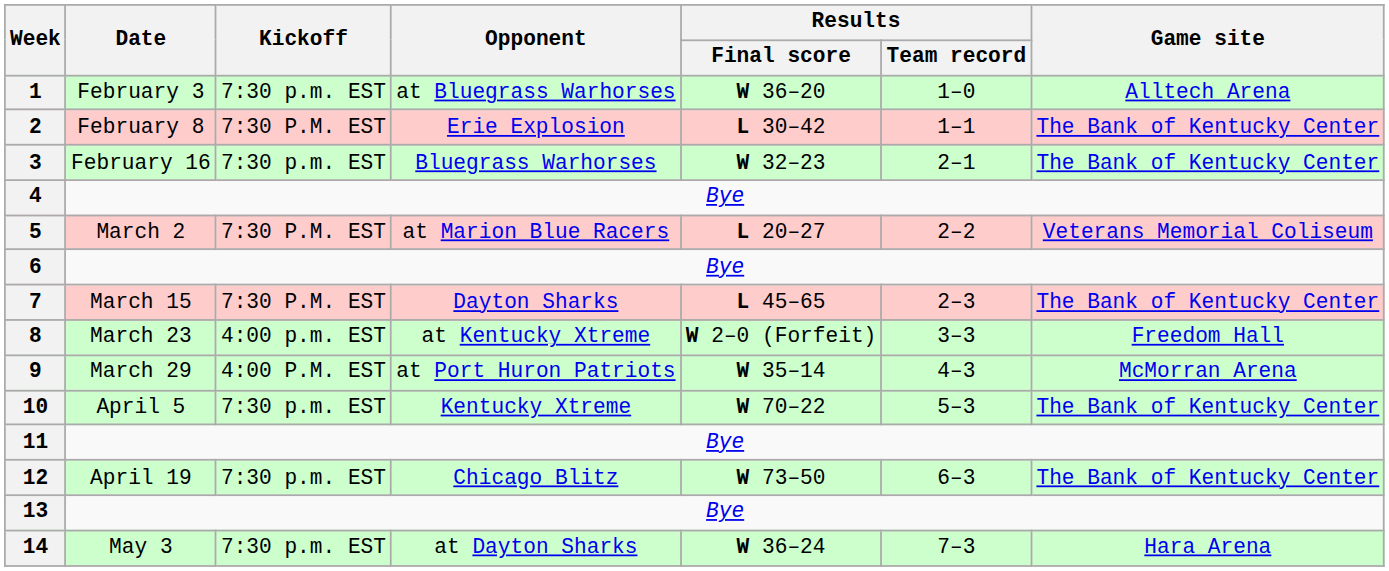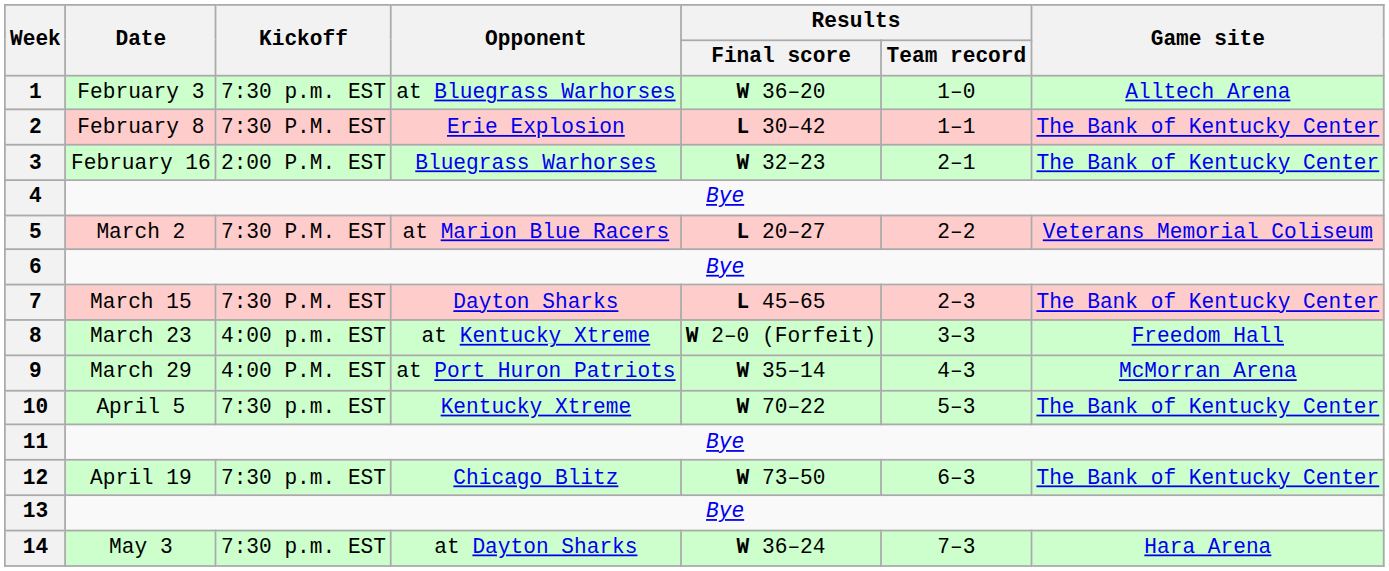 <table class="wikitable" style="font-size: 92%;" "align=center">
 <tr>
 <th rowspan="2">Week</th>
 <th rowspan="2">Date</th>
 <th rowspan="2">Kickoff</th>
 <th rowspan="2">Opponent</th>
 <th colspan="2">Results</th>
 <th rowspan="2">Game site</th>
 </tr>
 <tr>
 <th>Final score</th>
 <th>Team record</th>
 </tr>
 <tr style="background:#cfc">
 <th>1</th>
 <td style="text-align:center;">February 3</td>
 <td style="text-align:center;">7:30 p.m. EST</td>
 <td style="text-align:center;">at <a href='#'>Bluegrass Warhorses</a></td>
 <td style="text-align:center;"><strong>W</strong> 36–20</td>
 <td style="text-align:center;">1–0</td>
 <td style="text-align:center;"><a href='#'>Alltech Arena</a></td>
 </tr>
 <tr style="background:#fcc">
 <th>2</th>
 <td style="text-align:center;">February 8</td>
 <td style="text-align:center;">7:30 P.M. EST</td>
 <td style="text-align:center;"><a href='#'>Erie Explosion</a></td>
 <td style="text-align:center;"><strong>L</strong> 30–42</td>
 <td style="text-align:center;">1–1</td>
 <td style="text-align:center;"><a href='#'>The Bank of Kentucky Center</a></td>
 </tr>
 <tr style="background:#cfc">
 <th>3</th>
 <td style="text-align:center;">February 16</td>
-<td style="text-align:center;">7:30 p.m. EST</td>
+<td style="text-align:center;">2:00 P.M. EST</td>
 <td style="text-align:center;"><a href='#'>Bluegrass Warhorses</a></td>
 <td style="text-align:center;"><strong>W</strong> 32–23</td>
 <td style="text-align:center;">2–1</td>
 <td style="text-align:center;"><a href='#'>The Bank of Kentucky Center</a></td>
 </tr>
 <tr style=>
 <th>4</th>
 <td colspan="8" style="text-align:center;"><em><a href='#'>Bye</a></em></td>
 </tr>
 <tr style="background:#fcc">
 <th>5</th>
 <td style="text-align:center;">March 2</td>
 <td style="text-align:center;">7:30 P.M. EST</td>
 <td style="text-align:center;">at <a href='#'>Marion Blue Racers</a></td>
 <td style="text-align:center;"><strong>L</strong> 20–27</td>
 <td style="text-align:center;">2–2</td>
 <td style="text-align:center;"><a href='#'>Veterans Memorial Coliseum</a></td>
 </tr>
 <tr style=>
 <th>6</th>
 <td colspan="8" style="text-align:center;"><em><a href='#'>Bye</a></em></td>
 </tr>
 <tr style="background:#fcc">
 <th>7</th>
 <td style="text-align:center;">March 15</td>
 <td style="text-align:center;">7:30 P.M. EST</td>
 <td style="text-align:center;"><a href='#'>Dayton Sharks</a></td>
 <td style="text-align:center;"><strong>L</strong> 45–65</td>
 <td style="text-align:center;">2–3</td>
 <td style="text-align:center;"><a href='#'>The Bank of Kentucky Center</a></td>
 </tr>
 <tr style="background:#cfc">
 <th>8</th>
 <td style="text-align:center;">March 23</td>
 <td style="text-align:center;">4:00 p.m. EST</td>
 <td style="text-align:center;">at <a href='#'>Kentucky Xtreme</a></td>
 <td style="text-align:center;"><strong>W</strong> 2–0 (Forfeit)</td>
 <td style="text-align:center;">3–3</td>
 <td style="text-align:center;"><a href='#'>Freedom Hall</a></td>
 </tr>
 <tr style="background:#cfc">
 <th>9</th>
 <td style="text-align:center;">March 29</td>
 <td style="text-align:center;">4:00 P.M. EST</td>
 <td style="text-align:center;">at <a href='#'>Port Huron Patriots</a></td>
 <td style="text-align:center;"><strong>W</strong> 35–14</td>
 <td style="text-align:center;">4–3</td>
 <td style="text-align:center;"><a href='#'>McMorran Arena</a></td>
 </tr>
 <tr style="background:#cfc">
 <th>10</th>
 <td style="text-align:center;">April 5</td>
 <td style="text-align:center;">7:30 p.m. EST</td>
 <td style="text-align:center;"><a href='#'>Kentucky Xtreme</a></td>
 <td style="text-align:center;"><strong>W</strong> 70–22</td>
 <td style="text-align:center;">5–3</td>
 <td style="text-align:center;"><a href='#'>The Bank of Kentucky Center</a></td>
 </tr>
 <tr style=>
 <th>11</th>
 <td colspan="8" style="text-align:center;"><em><a href='#'>Bye</a></em></td>
 </tr>
 <tr style="background:#cfc">
 <th>12</th>
 <td style="text-align:center;">April 19</td>
 <td style="text-align:center;">7:30 p.m. EST</td>
 <td style="text-align:center;"><a href='#'>Chicago Blitz</a></td>
 <td style="text-align:center;"><strong>W</strong> 73–50</td>
 <td style="text-align:center;">6–3</td>
 <td style="text-align:center;"><a href='#'>The Bank of Kentucky Center</a></td>
 </tr>
 <tr style=>
 <th>13</th>
 <td colspan="8" style="text-align:center;"><em><a href='#'>Bye</a></em></td>
 </tr>
 <tr style="background:#cfc">
 <th>14</th>
 <td style="text-align:center;">May 3</td>
 <td style="text-align:center;">7:30 p.m. EST</td>
 <td style="text-align:center;">at <a href='#'>Dayton Sharks</a></td>
 <td style="text-align:center;"><strong>W</strong> 36–24</td>
 <td style="text-align:center;">7–3</td>
 <td style="text-align:center;"><a href='#'>Hara Arena</a></td>
 </tr>
 </table>
